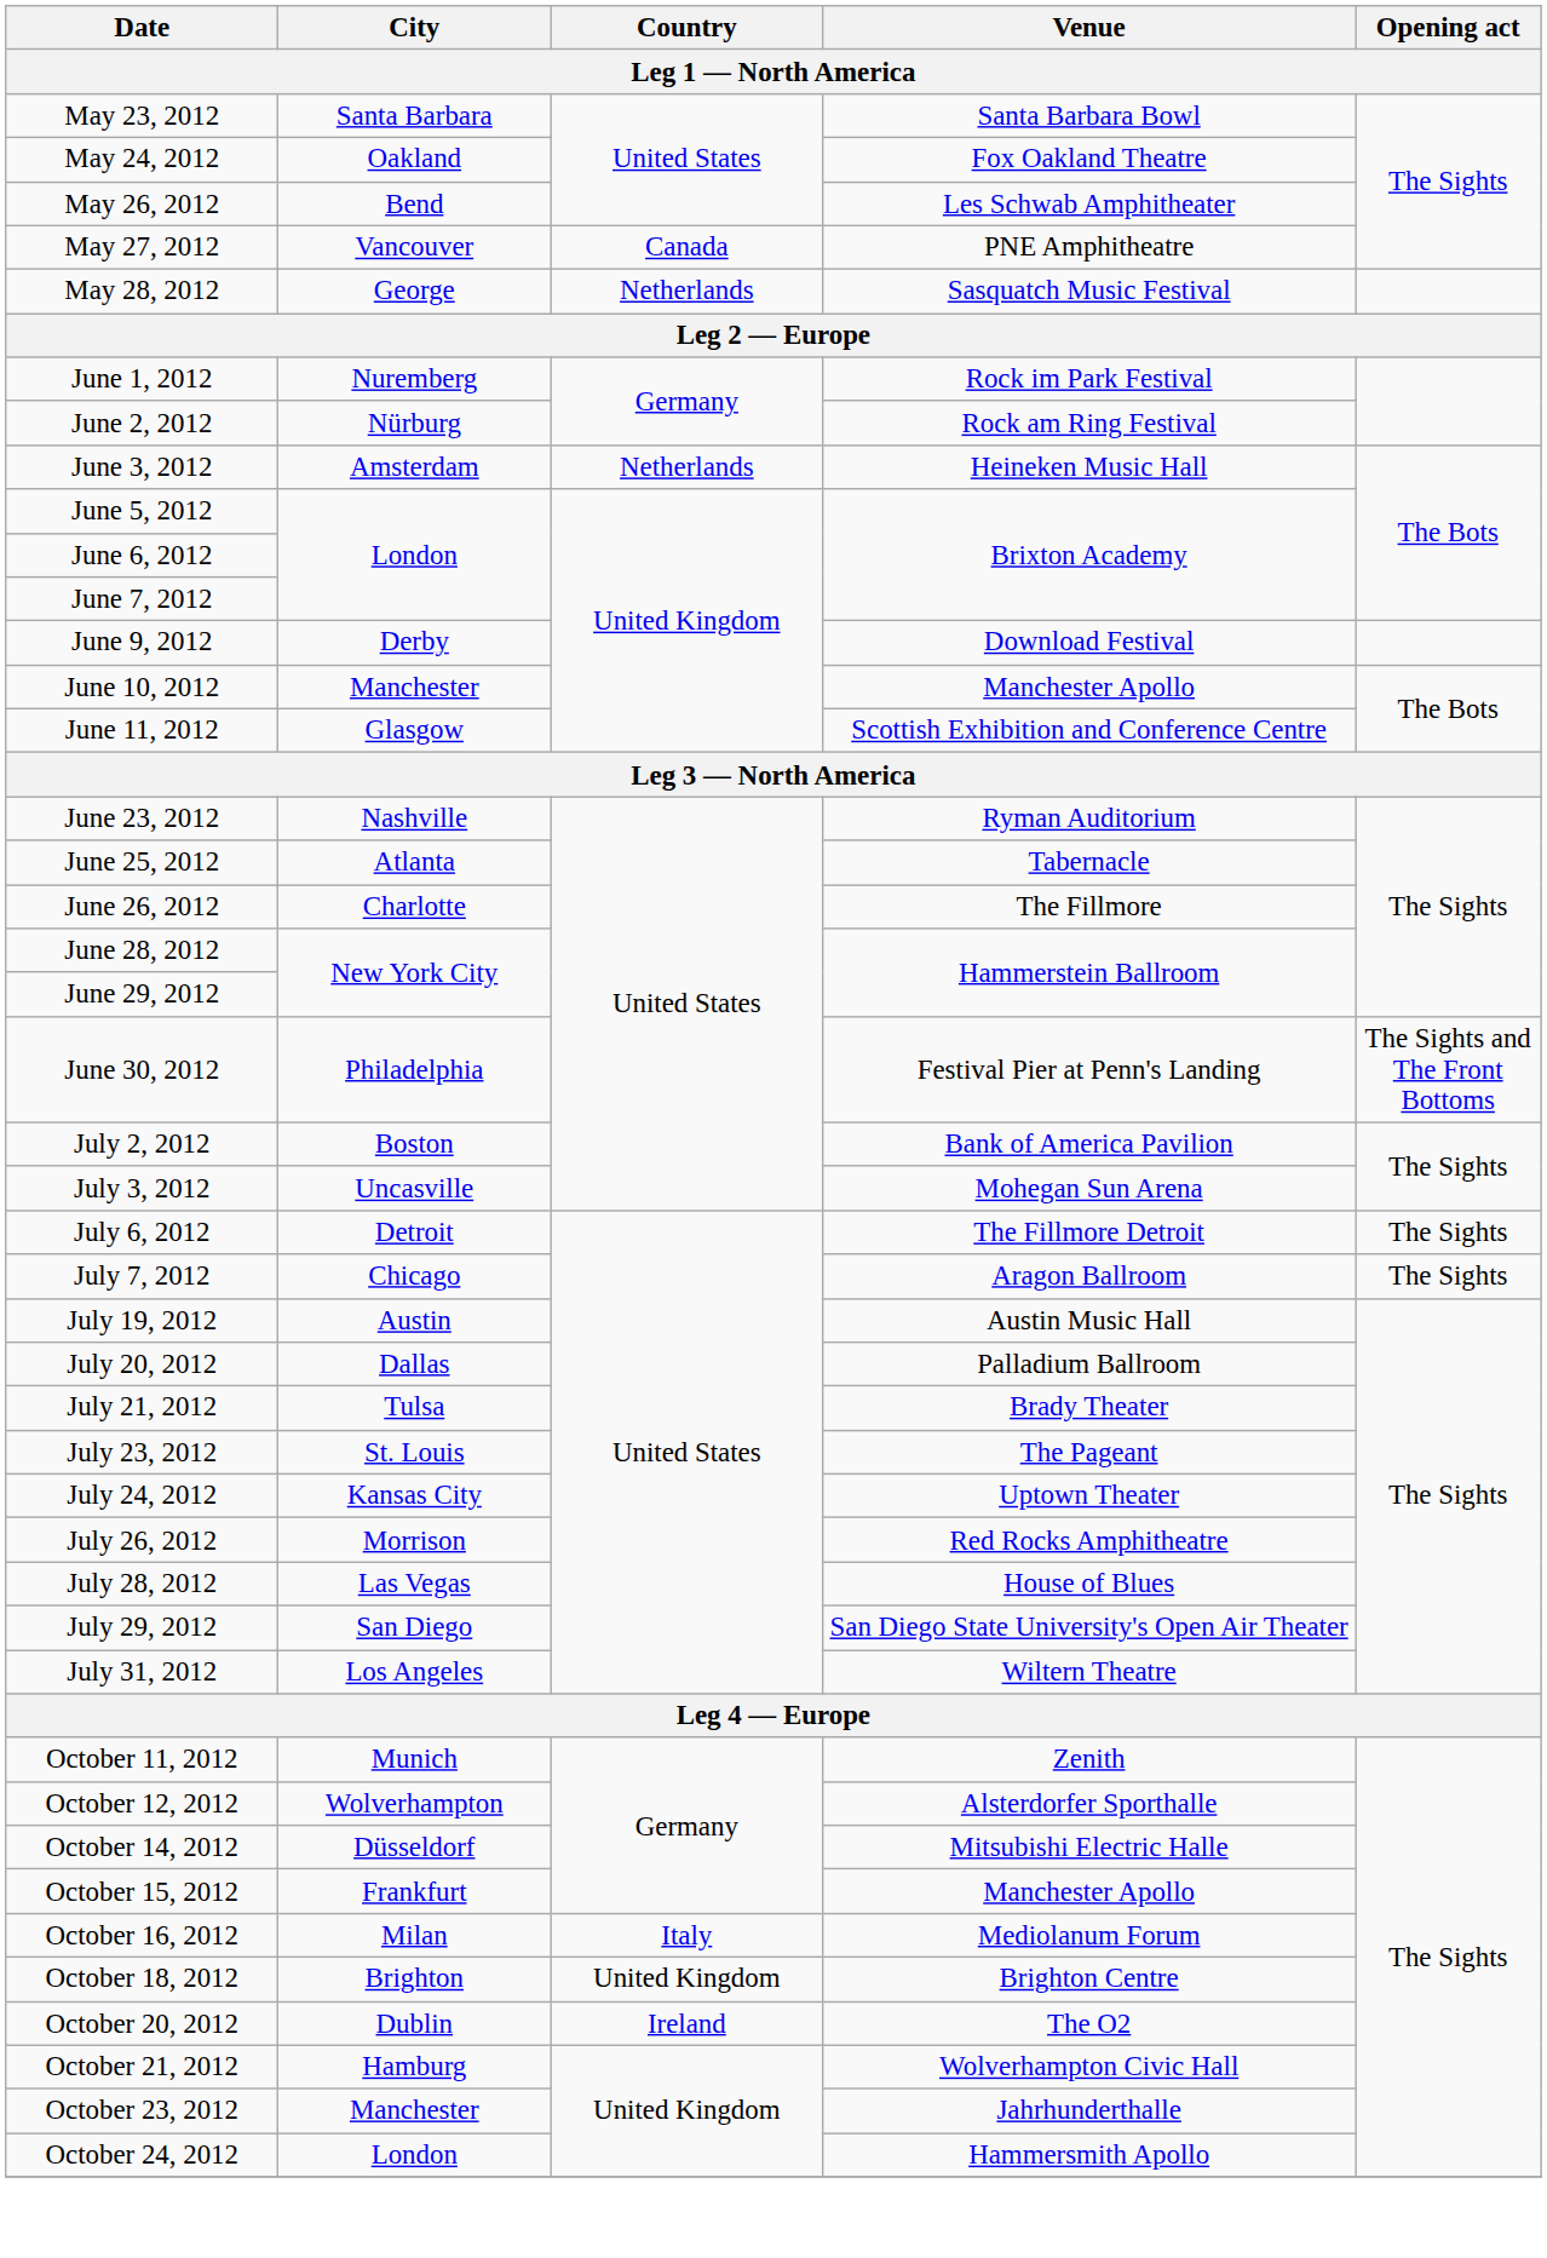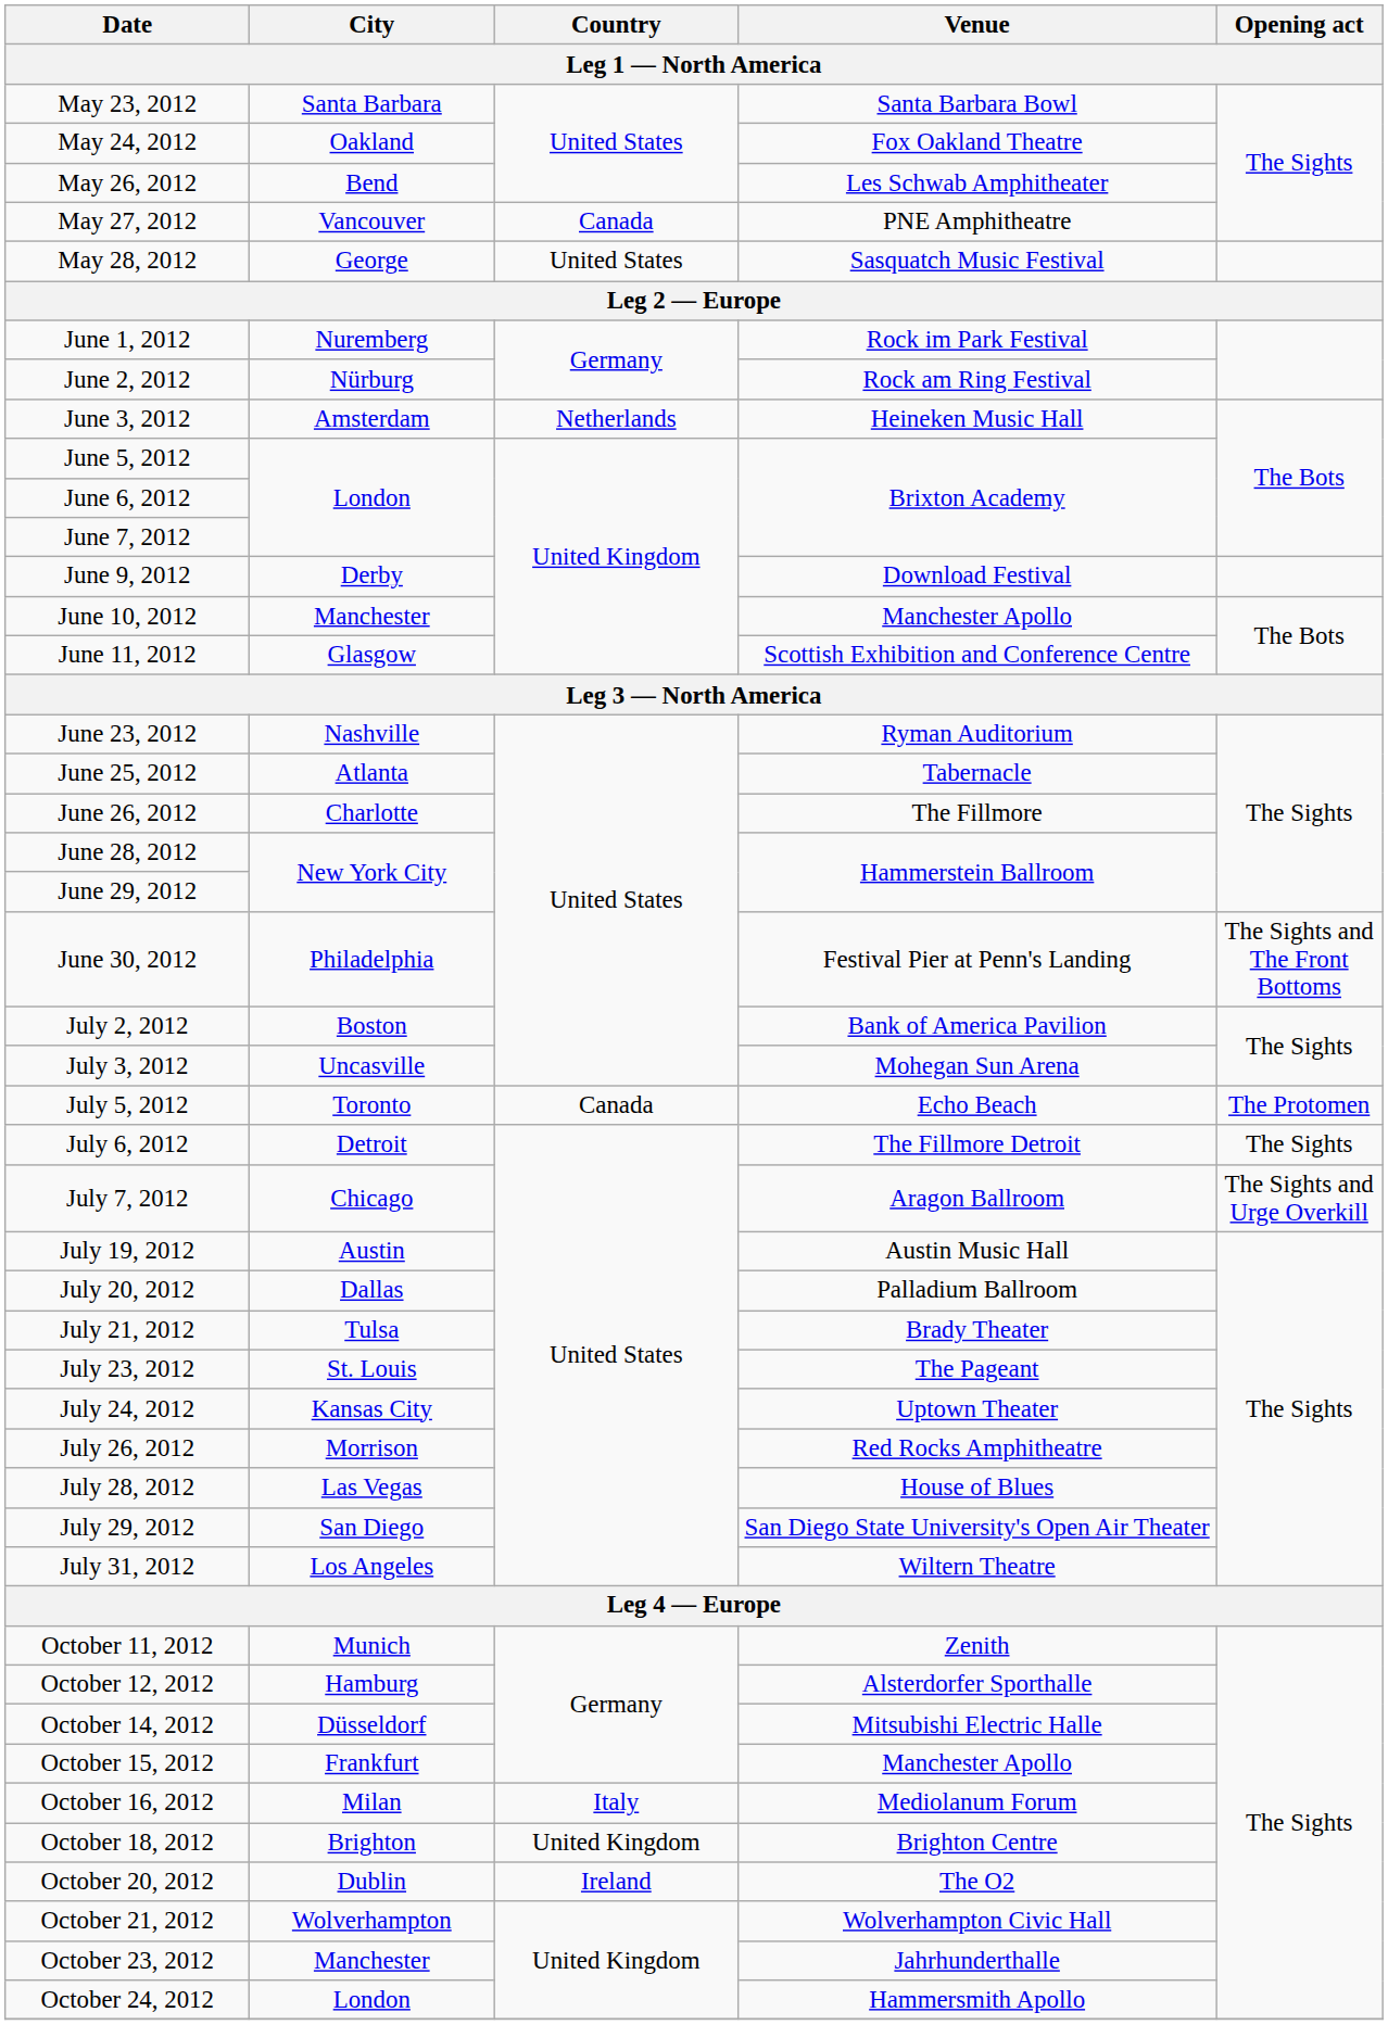 <table class="wikitable" style="text-align:center;">
 <tr>
 <th width="150">Date</th>
 <th width="150">City</th>
 <th width="150">Country</th>
 <th width="300">Venue</th>
 <th width="100">Opening act</th>
 </tr>
 <tr>
 <th colspan="5">Leg 1 — North America</th>
 </tr>
 <tr>
 <td>May 23, 2012</td>
 <td><a href='#'>Santa Barbara</a></td>
 <td rowspan="3"><a href='#'>United States</a></td>
 <td><a href='#'>Santa Barbara Bowl</a></td>
 <td rowspan="4"><a href='#'>The Sights</a></td>
 </tr>
 <tr>
 <td>May 24, 2012</td>
 <td><a href='#'>Oakland</a></td>
 <td><a href='#'>Fox Oakland Theatre</a></td>
 </tr>
 <tr>
 <td>May 26, 2012</td>
 <td><a href='#'>Bend</a></td>
 <td><a href='#'>Les Schwab Amphitheater</a></td>
 </tr>
 <tr>
 <td>May 27, 2012</td>
 <td><a href='#'>Vancouver</a></td>
 <td><a href='#'>Canada</a></td>
 <td>PNE Amphitheatre</td>
 </tr>
 <tr>
 <td>May 28, 2012</td>
 <td><a href='#'>George</a></td>
-<td><a href='#'>Netherlands</a></td>
+<td>United States</td>
 <td><a href='#'>Sasquatch Music Festival</a></td>
 </tr>
 <tr>
 <th colspan="5">Leg 2 — Europe</th>
 </tr>
 <tr>
 <td>June 1, 2012</td>
 <td><a href='#'>Nuremberg</a></td>
 <td rowspan="2"><a href='#'>Germany</a></td>
 <td><a href='#'>Rock im Park Festival</a></td>
 </tr>
 <tr>
 <td>June 2, 2012</td>
 <td><a href='#'>Nürburg</a></td>
 <td><a href='#'>Rock am Ring Festival</a></td>
 </tr>
 <tr>
 <td>June 3, 2012</td>
 <td><a href='#'>Amsterdam</a></td>
 <td><a href='#'>Netherlands</a></td>
 <td><a href='#'>Heineken Music Hall</a></td>
 <td rowspan="4"><a href='#'>The Bots</a></td>
 </tr>
 <tr>
 <td>June 5, 2012</td>
 <td rowspan="3"><a href='#'>London</a></td>
 <td rowspan="6"><a href='#'>United Kingdom</a></td>
 <td rowspan="3"><a href='#'>Brixton Academy</a></td>
 </tr>
 <tr>
 <td>June 6, 2012</td>
 </tr>
 <tr>
 <td>June 7, 2012</td>
 </tr>
 <tr>
 <td>June 9, 2012</td>
 <td><a href='#'>Derby</a></td>
 <td><a href='#'>Download Festival</a></td>
 </tr>
 <tr>
 <td>June 10, 2012</td>
 <td><a href='#'>Manchester</a></td>
 <td><a href='#'>Manchester Apollo</a></td>
 <td rowspan="2">The Bots</td>
 </tr>
 <tr>
 <td>June 11, 2012</td>
 <td><a href='#'>Glasgow</a></td>
 <td><a href='#'>Scottish Exhibition and Conference Centre</a></td>
 </tr>
 <tr>
 <th colspan="5">Leg 3 — North America</th>
 </tr>
 <tr>
 <td>June 23, 2012</td>
 <td><a href='#'>Nashville</a></td>
 <td rowspan="8">United States</td>
 <td><a href='#'>Ryman Auditorium</a></td>
 <td rowspan="5">The Sights</td>
 </tr>
 <tr>
 <td>June 25, 2012</td>
 <td><a href='#'>Atlanta</a></td>
 <td><a href='#'>Tabernacle</a></td>
 </tr>
 <tr>
 <td>June 26, 2012</td>
 <td><a href='#'>Charlotte</a></td>
 <td>The Fillmore</td>
 </tr>
 <tr>
 <td>June 28, 2012</td>
 <td rowspan="2"><a href='#'>New York City</a></td>
 <td rowspan="2"><a href='#'>Hammerstein Ballroom</a></td>
 </tr>
 <tr>
 <td>June 29, 2012</td>
 </tr>
 <tr>
 <td>June 30, 2012</td>
 <td><a href='#'>Philadelphia</a></td>
 <td>Festival Pier at Penn's Landing</td>
 <td>The Sights and <a href='#'>The Front Bottoms</a></td>
 </tr>
 <tr>
 <td>July 2, 2012</td>
 <td><a href='#'>Boston</a></td>
 <td><a href='#'>Bank of America Pavilion</a></td>
 <td rowspan="2">The Sights</td>
 </tr>
 <tr>
 <td>July 3, 2012</td>
 <td><a href='#'>Uncasville</a></td>
 <td><a href='#'>Mohegan Sun Arena</a></td>
 </tr>
 <tr>
+<td>July 5, 2012</td>
+<td><a href='#'>Toronto</a></td>
+<td>Canada</td>
+<td><a href='#'>Echo Beach</a></td>
+<td><a href='#'>The Protomen</a></td>
+</tr>
+<tr>
 <td>July 6, 2012</td>
 <td><a href='#'>Detroit</a></td>
 <td rowspan="11">United States</td>
 <td><a href='#'>The Fillmore Detroit</a></td>
 <td>The Sights</td>
 </tr>
 <tr>
 <td>July 7, 2012</td>
 <td><a href='#'>Chicago</a></td>
 <td><a href='#'>Aragon Ballroom</a></td>
-<td>The Sights</td>
+<td>The Sights and <a href='#'>Urge Overkill</a></td>
 </tr>
 <tr>
 <td>July 19, 2012</td>
 <td><a href='#'>Austin</a></td>
 <td>Austin Music Hall</td>
 <td rowspan="9">The Sights</td>
 </tr>
 <tr>
 <td>July 20, 2012</td>
 <td><a href='#'>Dallas</a></td>
 <td>Palladium Ballroom</td>
 </tr>
 <tr>
 <td>July 21, 2012</td>
 <td><a href='#'>Tulsa</a></td>
 <td><a href='#'>Brady Theater</a></td>
 </tr>
 <tr>
 <td>July 23, 2012</td>
 <td><a href='#'>St. Louis</a></td>
 <td><a href='#'>The Pageant</a></td>
 </tr>
 <tr>
 <td>July 24, 2012</td>
 <td><a href='#'>Kansas City</a></td>
 <td><a href='#'>Uptown Theater</a></td>
 </tr>
 <tr>
 <td>July 26, 2012</td>
 <td><a href='#'>Morrison</a></td>
 <td><a href='#'>Red Rocks Amphitheatre</a></td>
 </tr>
 <tr>
 <td>July 28, 2012</td>
 <td><a href='#'>Las Vegas</a></td>
 <td><a href='#'>House of Blues</a></td>
 </tr>
 <tr>
 <td>July 29, 2012</td>
 <td><a href='#'>San Diego</a></td>
 <td><a href='#'>San Diego State University's Open Air Theater</a></td>
 </tr>
 <tr>
 <td>July 31, 2012</td>
 <td><a href='#'>Los Angeles</a></td>
 <td><a href='#'>Wiltern Theatre</a></td>
 </tr>
 <tr>
 <th colspan="5">Leg 4 — Europe</th>
 </tr>
 <tr>
 <td>October 11, 2012</td>
 <td><a href='#'>Munich</a></td>
 <td rowspan="4">Germany</td>
 <td><a href='#'>Zenith</a></td>
 <td rowspan="10">The Sights</td>
 </tr>
 <tr>
 <td>October 12, 2012</td>
-<td><a href='#'>Wolverhampton</a></td>
+<td><a href='#'>Hamburg</a></td>
 <td><a href='#'>Alsterdorfer Sporthalle</a></td>
 </tr>
 <tr>
 <td>October 14, 2012</td>
 <td><a href='#'>Düsseldorf</a></td>
 <td><a href='#'>Mitsubishi Electric Halle</a></td>
 </tr>
 <tr>
 <td>October 15, 2012</td>
 <td><a href='#'>Frankfurt</a></td>
 <td><a href='#'>Manchester Apollo</a></td>
 </tr>
 <tr>
 <td>October 16, 2012</td>
 <td><a href='#'>Milan</a></td>
 <td><a href='#'>Italy</a></td>
 <td><a href='#'>Mediolanum Forum</a></td>
 </tr>
 <tr>
 <td>October 18, 2012</td>
 <td><a href='#'>Brighton</a></td>
 <td>United Kingdom</td>
 <td><a href='#'>Brighton Centre</a></td>
 </tr>
 <tr>
 <td>October 20, 2012</td>
 <td><a href='#'>Dublin</a></td>
 <td><a href='#'>Ireland</a></td>
 <td><a href='#'>The O2</a></td>
 </tr>
 <tr>
 <td>October 21, 2012</td>
-<td><a href='#'>Hamburg</a></td>
+<td><a href='#'>Wolverhampton</a></td>
 <td rowspan="3">United Kingdom</td>
 <td><a href='#'>Wolverhampton Civic Hall</a></td>
 </tr>
 <tr>
 <td>October 23, 2012</td>
 <td><a href='#'>Manchester</a></td>
 <td><a href='#'>Jahrhunderthalle</a></td>
 </tr>
 <tr>
 <td>October 24, 2012</td>
 <td><a href='#'>London</a></td>
 <td><a href='#'>Hammersmith Apollo</a></td>
 </tr>
 <tr>
 </tr>
 </table>
